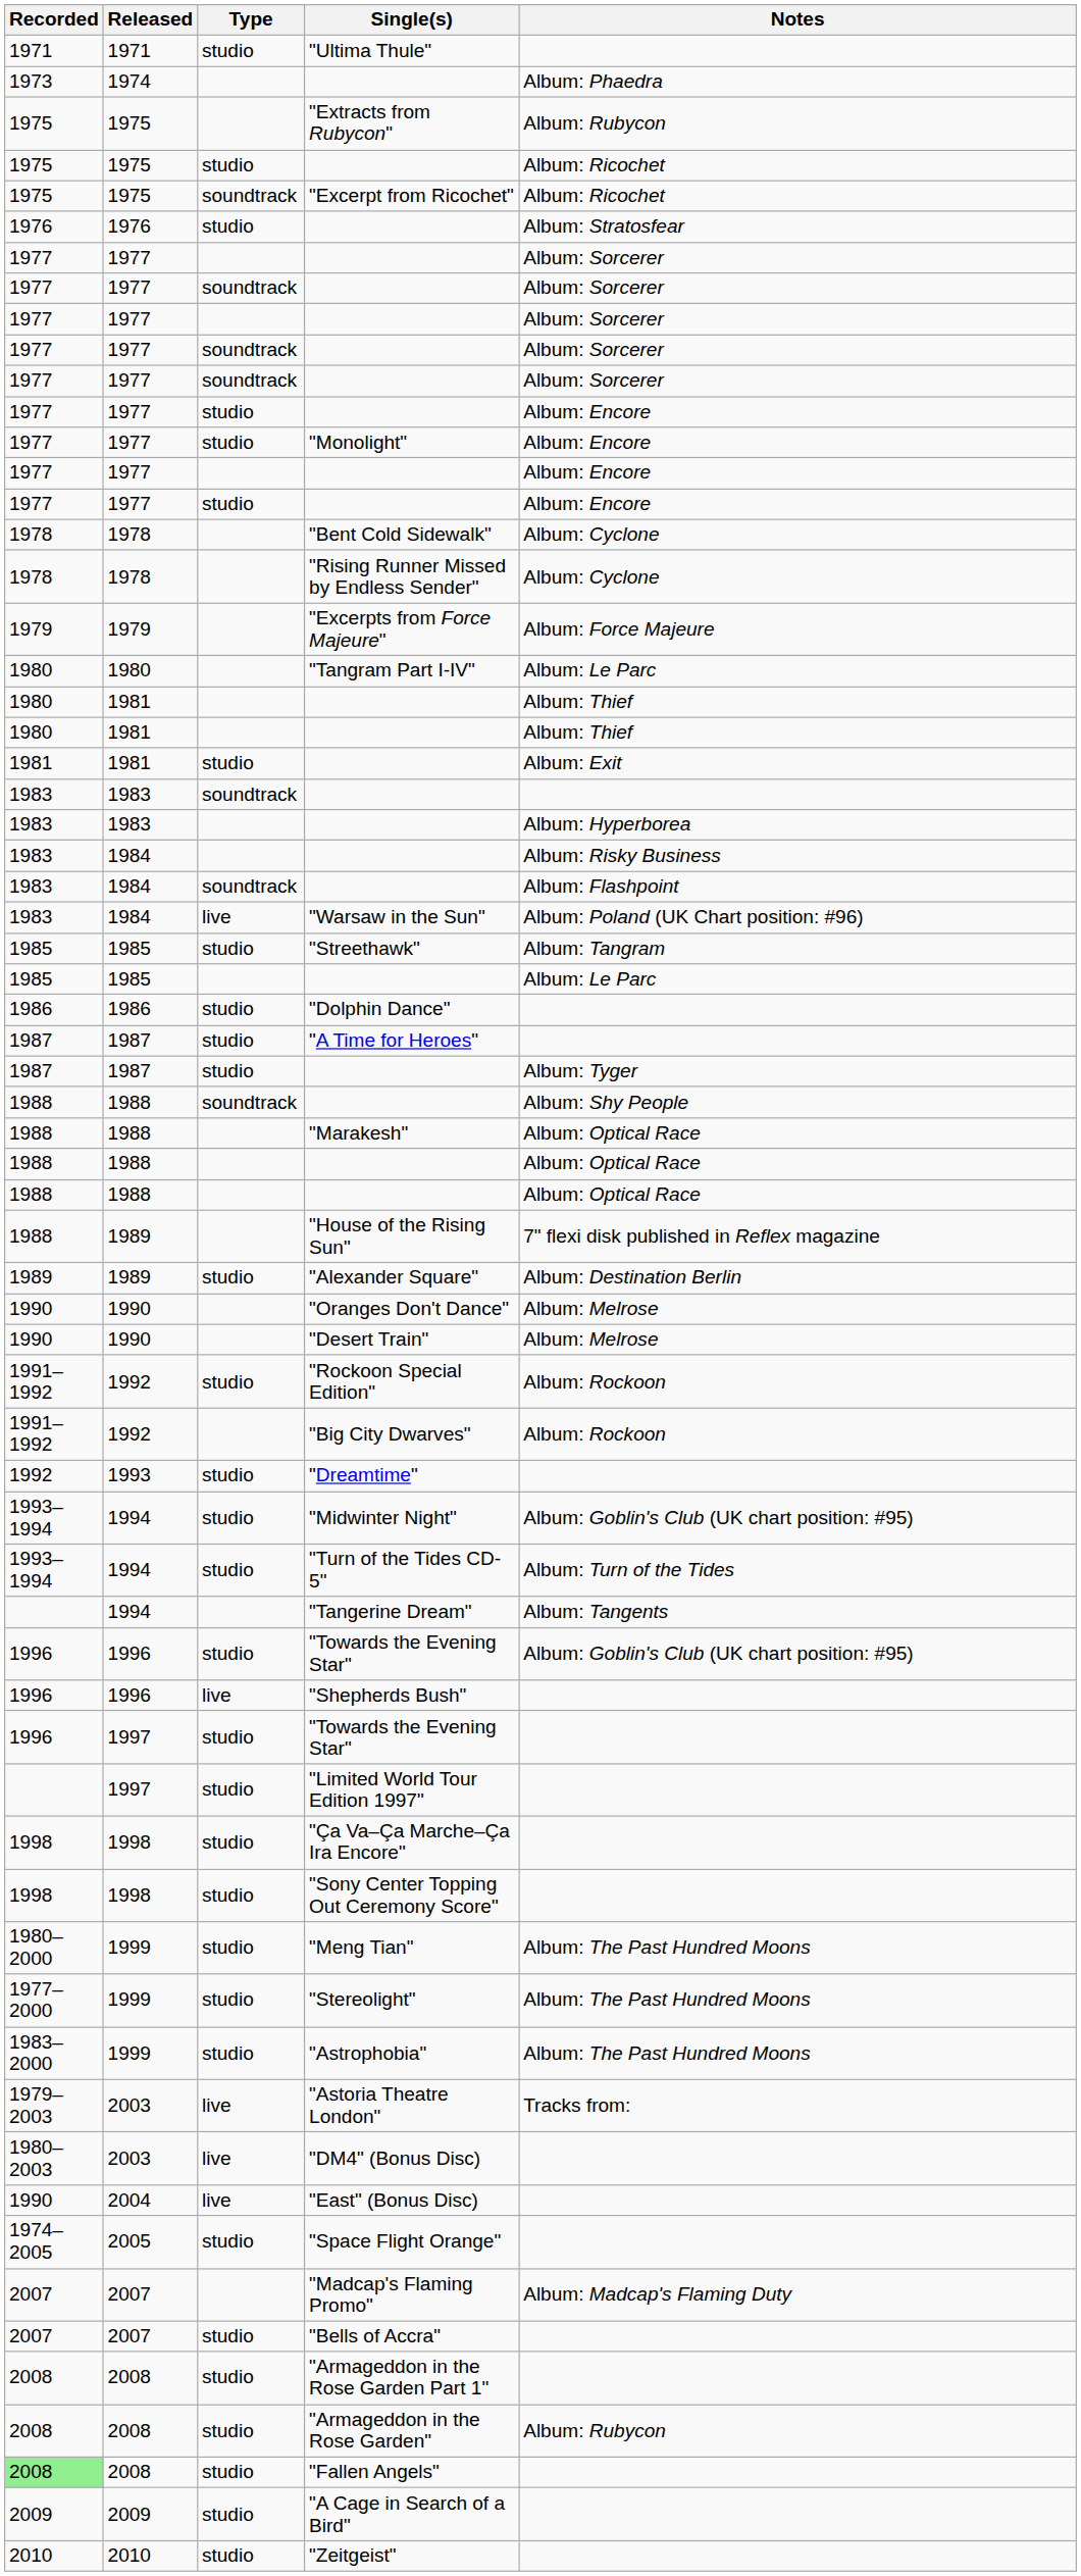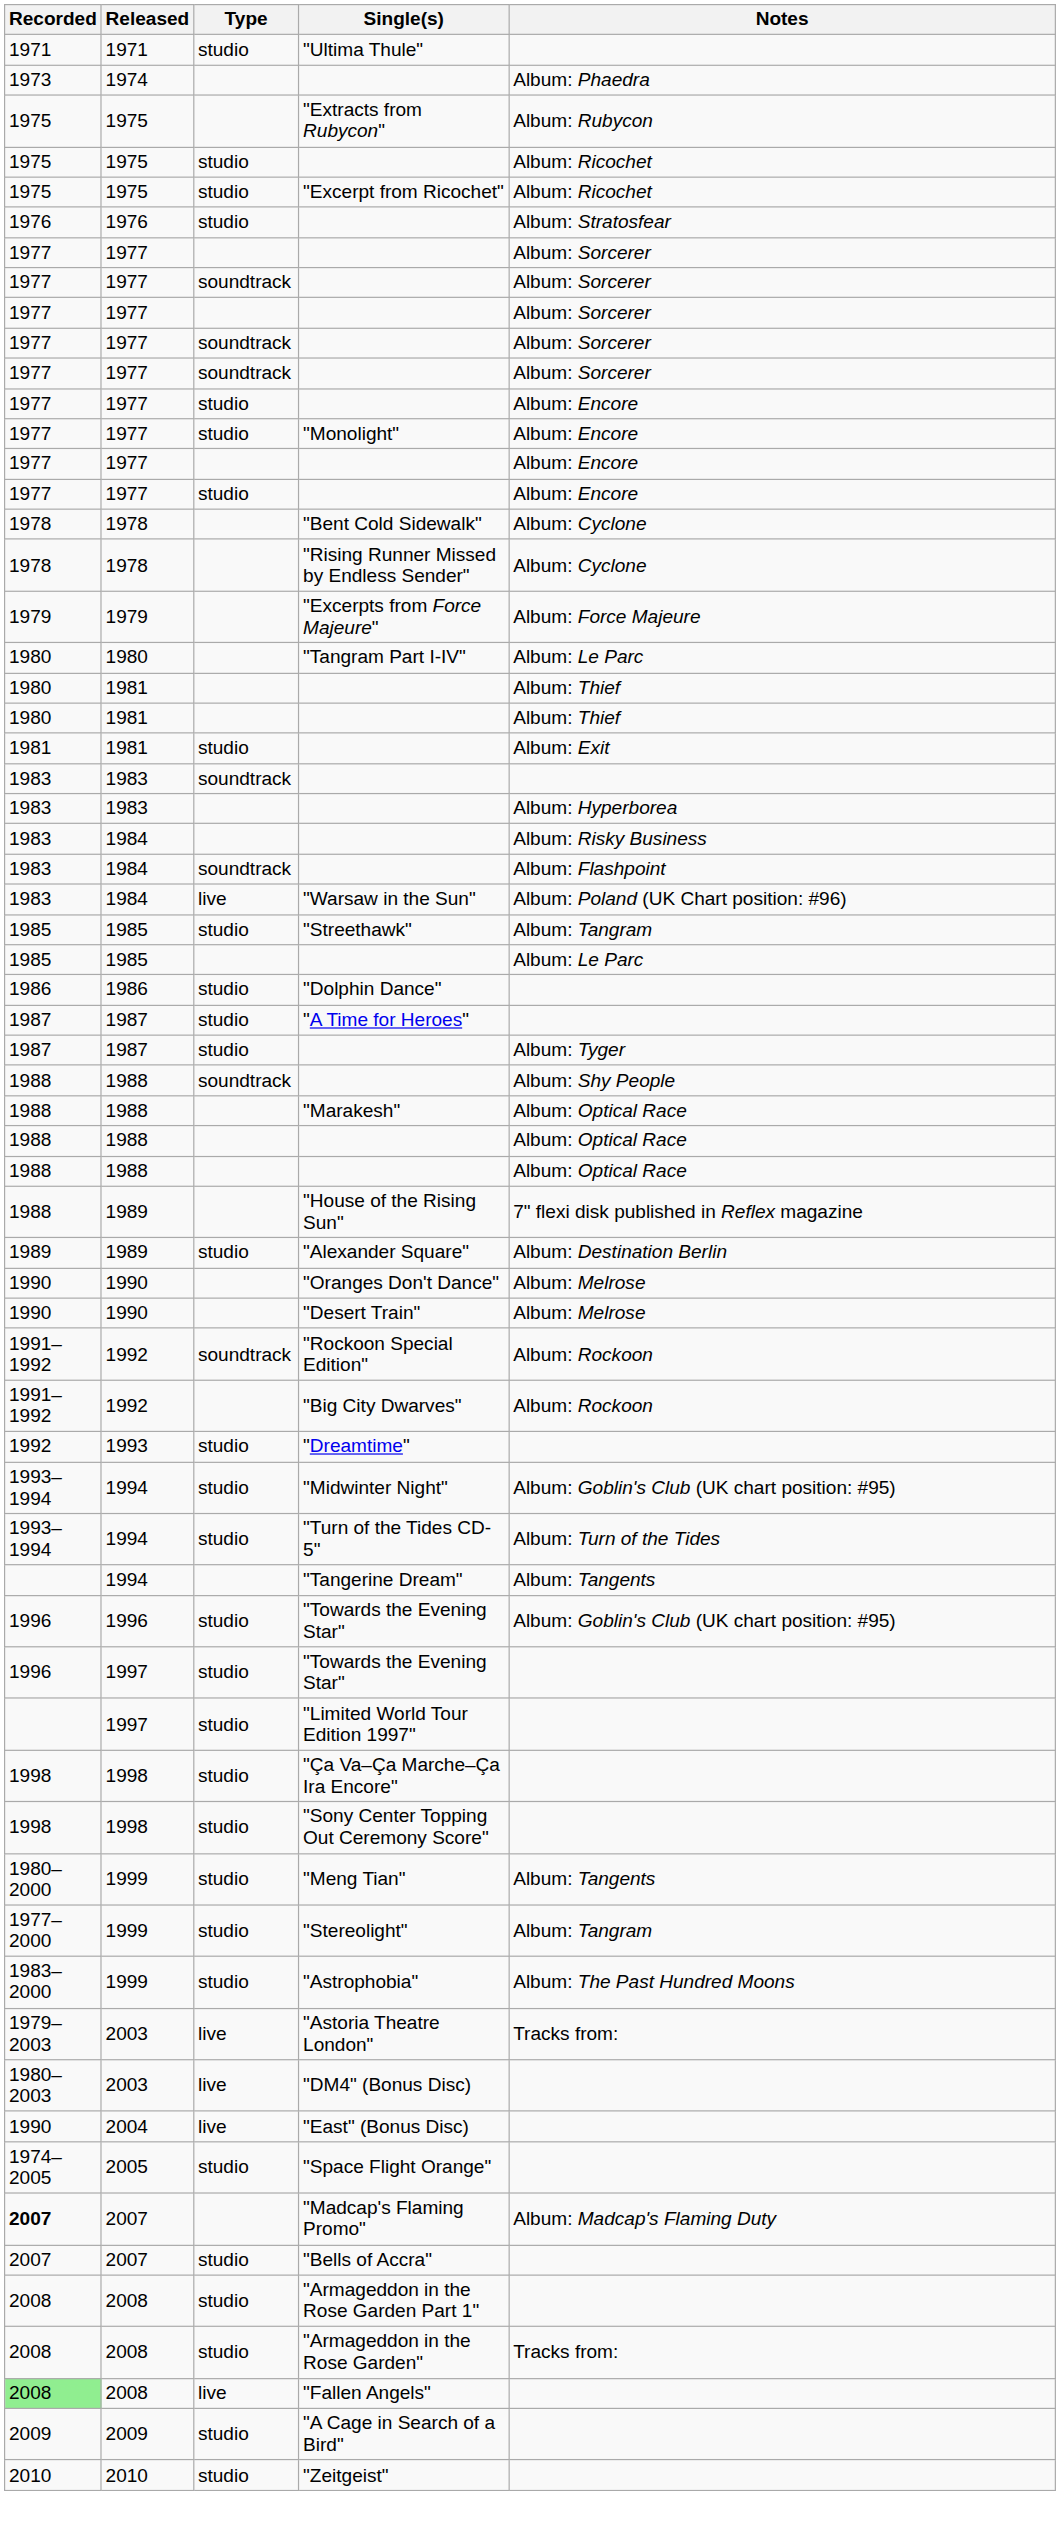 <table class="wikitable sortable" style="width:100%">
 <tr>
 <th style="width:7%">Recorded</th>
 <th style="width:7%">Released</th>
 <th style="width:10%">Type</th>
 <th style="width:20%">Single(s)</th>
 <th>Notes</th>
 </tr>
 <tr>
 <td>1971</td>
 <td>1971</td>
 <td>studio</td>
 <td>"Ultima Thule"</td>
 <td></td>
 </tr>
 <tr>
 <td>1973</td>
 <td>1974</td>
 <td></td>
 <td></td>
 <td>Album: <em>Phaedra</em></td>
 </tr>
 <tr>
 <td>1975</td>
 <td>1975</td>
 <td></td>
 <td>"Extracts from <em>Rubycon</em>"</td>
 <td>Album: <em>Rubycon</em></td>
 </tr>
 <tr>
 <td>1975</td>
 <td>1975</td>
 <td>studio</td>
 <td></td>
 <td>Album: <em>Ricochet</em></td>
 </tr>
 <tr>
 <td>1975</td>
 <td>1975</td>
-<td>soundtrack</td>
+<td>studio</td>
 <td>"Excerpt from Ricochet"</td>
 <td>Album: <em>Ricochet</em></td>
 </tr>
 <tr>
 <td>1976</td>
 <td>1976</td>
 <td>studio</td>
 <td></td>
 <td>Album: <em>Stratosfear</em></td>
 </tr>
 <tr>
 <td>1977</td>
 <td>1977</td>
 <td></td>
 <td></td>
 <td>Album: <em>Sorcerer</em></td>
 </tr>
 <tr>
 <td>1977</td>
 <td>1977</td>
 <td>soundtrack</td>
 <td></td>
 <td>Album: <em>Sorcerer</em></td>
 </tr>
 <tr>
 <td>1977</td>
 <td>1977</td>
 <td></td>
 <td></td>
 <td>Album: <em>Sorcerer</em></td>
 </tr>
 <tr>
 <td>1977</td>
 <td>1977</td>
 <td>soundtrack</td>
 <td></td>
 <td>Album: <em>Sorcerer</em></td>
 </tr>
 <tr>
 <td>1977</td>
 <td>1977</td>
 <td>soundtrack</td>
 <td></td>
 <td>Album: <em>Sorcerer</em></td>
 </tr>
 <tr>
 <td>1977</td>
 <td>1977</td>
 <td>studio</td>
 <td></td>
 <td>Album: <em>Encore</em></td>
 </tr>
 <tr>
 <td>1977</td>
 <td>1977</td>
 <td>studio</td>
 <td>"Monolight"</td>
 <td>Album: <em>Encore</em></td>
 </tr>
 <tr>
 <td>1977</td>
 <td>1977</td>
 <td></td>
 <td></td>
 <td>Album: <em>Encore</em></td>
 </tr>
 <tr>
 <td>1977</td>
 <td>1977</td>
 <td>studio</td>
 <td></td>
 <td>Album: <em>Encore</em></td>
 </tr>
 <tr>
 <td>1978</td>
 <td>1978</td>
 <td></td>
 <td>"Bent Cold Sidewalk"</td>
 <td>Album: <em>Cyclone</em></td>
 </tr>
 <tr>
 <td>1978</td>
 <td>1978</td>
 <td></td>
 <td>"Rising Runner Missed by Endless Sender"</td>
 <td>Album: <em>Cyclone</em></td>
 </tr>
 <tr>
 <td>1979</td>
 <td>1979</td>
 <td></td>
 <td>"Excerpts from <em>Force Majeure</em>"</td>
 <td>Album: <em>Force Majeure</em></td>
 </tr>
 <tr>
 <td>1980</td>
 <td>1980</td>
 <td></td>
 <td>"Tangram Part I-IV"</td>
 <td>Album: <em>Le Parc</em></td>
 </tr>
 <tr>
 <td>1980</td>
 <td>1981</td>
 <td></td>
 <td></td>
 <td>Album: <em>Thief</em></td>
 </tr>
 <tr>
 <td>1980</td>
 <td>1981</td>
 <td></td>
 <td></td>
 <td>Album: <em>Thief</em></td>
 </tr>
 <tr>
 <td>1981</td>
 <td>1981</td>
 <td>studio</td>
 <td></td>
 <td>Album: <em>Exit</em></td>
 </tr>
 <tr>
 <td>1983</td>
 <td>1983</td>
 <td>soundtrack</td>
 <td></td>
 <td></td>
 </tr>
 <tr>
 <td>1983</td>
 <td>1983</td>
 <td></td>
 <td></td>
 <td>Album: <em>Hyperborea</em></td>
 </tr>
 <tr>
 <td>1983</td>
 <td>1984</td>
 <td></td>
 <td></td>
 <td>Album: <em>Risky Business</em></td>
 </tr>
 <tr>
 <td>1983</td>
 <td>1984</td>
 <td>soundtrack</td>
 <td></td>
 <td>Album: <em>Flashpoint</em></td>
 </tr>
 <tr>
 <td>1983</td>
 <td>1984</td>
 <td>live</td>
 <td>"Warsaw in the Sun"</td>
 <td>Album: <em>Poland</em> (UK Chart position: #96)</td>
 </tr>
 <tr>
 <td>1985</td>
 <td>1985</td>
 <td>studio</td>
 <td>"Streethawk"</td>
 <td>Album: <em>Tangram</em></td>
 </tr>
 <tr>
 <td>1985</td>
 <td>1985</td>
 <td></td>
 <td></td>
 <td>Album: <em>Le Parc</em></td>
 </tr>
 <tr>
 <td>1986</td>
 <td>1986</td>
 <td>studio</td>
 <td>"Dolphin Dance"</td>
 <td></td>
 </tr>
 <tr>
 <td>1987</td>
 <td>1987</td>
 <td>studio</td>
 <td>"<a href='#'>A Time for Heroes</a>"</td>
 <td></td>
 </tr>
 <tr>
 <td>1987</td>
 <td>1987</td>
 <td>studio</td>
 <td></td>
 <td>Album: <em>Tyger</em></td>
 </tr>
 <tr>
 <td>1988</td>
 <td>1988</td>
 <td>soundtrack</td>
 <td></td>
 <td>Album: <em>Shy People</em></td>
 </tr>
 <tr>
 <td>1988</td>
 <td>1988</td>
 <td></td>
 <td>"Marakesh"</td>
 <td>Album: <em>Optical Race</em></td>
 </tr>
 <tr>
 <td>1988</td>
 <td>1988</td>
 <td></td>
 <td></td>
 <td>Album: <em>Optical Race</em></td>
 </tr>
 <tr>
 <td>1988</td>
 <td>1988</td>
 <td></td>
 <td></td>
 <td>Album: <em>Optical Race</em></td>
 </tr>
 <tr>
 <td>1988</td>
 <td>1989</td>
 <td></td>
 <td>"House of the Rising Sun"</td>
 <td>7" flexi disk published in <em>Reflex</em> magazine</td>
 </tr>
 <tr>
 <td>1989</td>
 <td>1989</td>
 <td>studio</td>
 <td>"Alexander Square"</td>
 <td>Album: <em>Destination Berlin</em></td>
 </tr>
 <tr>
 <td>1990</td>
 <td>1990</td>
 <td></td>
 <td>"Oranges Don't Dance"</td>
 <td>Album: <em>Melrose</em></td>
 </tr>
 <tr>
 <td>1990</td>
 <td>1990</td>
 <td></td>
 <td>"Desert Train"</td>
 <td>Album: <em>Melrose</em></td>
 </tr>
 <tr>
 <td>1991–1992</td>
 <td>1992</td>
-<td>studio</td>
+<td>soundtrack</td>
 <td>"Rockoon Special Edition"</td>
 <td>Album: <em>Rockoon</em></td>
 </tr>
 <tr>
 <td>1991–1992</td>
 <td>1992</td>
 <td></td>
 <td>"Big City Dwarves"</td>
 <td>Album: <em>Rockoon</em></td>
 </tr>
 <tr>
 <td>1992</td>
 <td>1993</td>
 <td>studio</td>
 <td>"<a href='#'>Dreamtime</a>"</td>
 <td></td>
 </tr>
 <tr>
 <td>1993–1994</td>
 <td>1994</td>
 <td>studio</td>
 <td>"Midwinter Night"</td>
 <td>Album: <em>Goblin's Club</em> (UK chart position: #95)</td>
 </tr>
 <tr>
 <td>1993–1994</td>
 <td>1994</td>
 <td>studio</td>
 <td>"Turn of the Tides CD-5"</td>
 <td>Album: <em>Turn of the Tides</em></td>
 </tr>
 <tr>
 <td></td>
 <td>1994</td>
 <td></td>
 <td>"Tangerine Dream"</td>
 <td>Album: <em>Tangents</em></td>
 </tr>
 <tr>
 <td>1996</td>
 <td>1996</td>
 <td>studio</td>
 <td>"Towards the Evening Star"</td>
 <td>Album: <em>Goblin's Club</em> (UK chart position: #95)</td>
 </tr>
 <tr>
 <td>1996</td>
-<td>1996</td>
-<td>live</td>
-<td>"Shepherds Bush"</td>
-<td></td>
-</tr>
-<tr>
-<td>1996</td>
 <td>1997</td>
 <td>studio</td>
 <td>"Towards the Evening Star"</td>
 <td></td>
 </tr>
 <tr>
 <td></td>
 <td>1997</td>
 <td>studio</td>
 <td>"Limited World Tour Edition 1997"</td>
 <td></td>
 </tr>
 <tr>
 <td>1998</td>
 <td>1998</td>
 <td>studio</td>
 <td>"Ça Va–Ça Marche–Ça Ira Encore"</td>
 <td></td>
 </tr>
 <tr>
 <td>1998</td>
 <td>1998</td>
 <td>studio</td>
 <td>"Sony Center Topping Out Ceremony Score"</td>
 <td></td>
 </tr>
 <tr>
 <td>1980–2000</td>
 <td>1999</td>
 <td>studio</td>
 <td>"Meng Tian"</td>
-<td>Album: <em>The Past Hundred Moons</em></td>
+<td>Album: <em>Tangents</em></td>
 </tr>
 <tr>
 <td>1977–2000</td>
 <td>1999</td>
 <td>studio</td>
 <td>"Stereolight"</td>
-<td>Album: <em>The Past Hundred Moons</em></td>
+<td>Album: <em>Tangram</em></td>
 </tr>
 <tr>
 <td>1983–2000</td>
 <td>1999</td>
 <td>studio</td>
 <td>"Astrophobia"</td>
 <td>Album: <em>The Past Hundred Moons</em></td>
 </tr>
 <tr>
 <td>1979–2003</td>
 <td>2003</td>
 <td>live</td>
 <td>"Astoria Theatre London"</td>
 <td>Tracks from:</td>
 </tr>
 <tr>
 <td>1980–2003</td>
 <td>2003</td>
 <td>live</td>
 <td>"DM4" (Bonus Disc)</td>
 <td></td>
 </tr>
 <tr>
 <td>1990</td>
 <td>2004</td>
 <td>live</td>
 <td>"East" (Bonus Disc)</td>
 <td></td>
 </tr>
 <tr>
 <td>1974–2005</td>
 <td>2005</td>
 <td>studio</td>
 <td>"Space Flight Orange"</td>
 <td></td>
 </tr>
 <tr>
-<td>2007</td>
+<td><strong>2007</strong></td>
 <td>2007</td>
 <td></td>
 <td>"Madcap's Flaming Promo"</td>
 <td>Album: <em>Madcap's Flaming Duty</em></td>
 </tr>
 <tr>
 <td>2007</td>
 <td>2007</td>
 <td>studio</td>
 <td>"Bells of Accra"</td>
 <td></td>
 </tr>
 <tr>
 <td>2008</td>
 <td>2008</td>
 <td>studio</td>
 <td>"Armageddon in the Rose Garden Part 1"</td>
 <td></td>
 </tr>
 <tr>
 <td>2008</td>
 <td>2008</td>
 <td>studio</td>
 <td>"Armageddon in the Rose Garden"</td>
-<td>Album: <em>Rubycon</em></td>
+<td>Tracks from:</td>
 </tr>
 <tr>
 <td style="background: lightgreen;">2008</td>
 <td>2008</td>
-<td>studio</td>
+<td>live</td>
 <td>"Fallen Angels"</td>
 <td></td>
 </tr>
 <tr>
 <td>2009</td>
 <td>2009</td>
 <td>studio</td>
 <td>"A Cage in Search of a Bird"</td>
 <td></td>
 </tr>
 <tr>
 <td>2010</td>
 <td>2010</td>
 <td>studio</td>
 <td>"Zeitgeist"</td>
 <td></td>
 </tr>
 </table>
